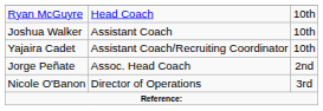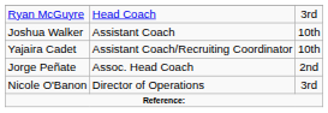 <table class="wikitable" style="font-size:93%;">
 <tr>
 </tr>
 <tr>
 <td><a href='#'>Ryan McGuyre</a></td>
 <td><a href='#'>Head Coach</a></td>
-<td align=center>10th</td>
+<td align=center>3rd</td>
 </tr>
 <tr>
 <td>Joshua Walker</td>
 <td>Assistant Coach</td>
 <td align=center>10th</td>
 </tr>
 <tr>
 <td>Yajaira Cadet</td>
 <td>Assistant Coach/Recruiting Coordinator</td>
 <td align=center>10th</td>
 </tr>
 <tr>
 <td>Jorge Peñate</td>
 <td>Assoc. Head Coach</td>
 <td align=center>2nd</td>
 </tr>
 <tr>
 <td>Nicole O'Banon</td>
 <td>Director of Operations</td>
 <td align=center>3rd</td>
 </tr>
 <tr>
 <td colspan="4"  style="font-size:8pt; text-align:center;"><strong>Reference:</strong></td>
 </tr>
 </table>
